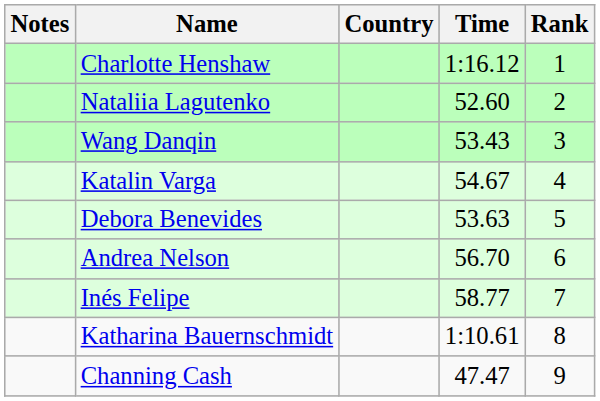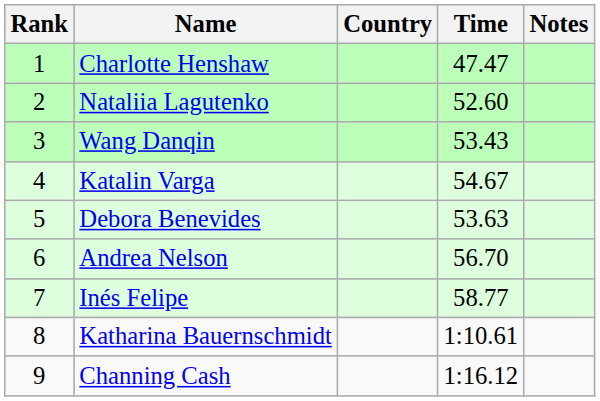 <table class="wikitable" style="text-align:center">
 <tr>
-<th>Notes</th>
+<th>Rank</th>
 <th>Name</th>
 <th>Country</th>
 <th>Time</th>
-<th>Rank</th>
+<th>Notes</th>
 </tr>
 <tr bgcolor=bbffbb>
-<td></td>
+<td>1</td>
 <td align="left"><a href='#'>Charlotte Henshaw</a></td>
 <td align="left"></td>
-<td>1:16.12</td>
-<td>1</td>
+<td>47.47</td>
+<td></td>
 </tr>
 <tr bgcolor=bbffbb>
-<td></td>
+<td>2</td>
 <td align="left"><a href='#'>Nataliia Lagutenko</a></td>
 <td align="left"></td>
 <td>52.60</td>
-<td>2</td>
+<td></td>
 </tr>
 <tr bgcolor=bbffbb>
-<td></td>
+<td>3</td>
 <td align="left"><a href='#'>Wang Danqin</a></td>
 <td align="left"></td>
 <td>53.43</td>
-<td>3</td>
+<td></td>
 </tr>
 <tr bgcolor=ddffdd>
-<td></td>
+<td>4</td>
 <td align="left"><a href='#'>Katalin Varga</a></td>
 <td align="left"></td>
 <td>54.67</td>
-<td>4</td>
+<td></td>
 </tr>
 <tr bgcolor=ddffdd>
-<td></td>
+<td>5</td>
 <td align="left"><a href='#'>Debora Benevides</a></td>
 <td align="left"></td>
 <td>53.63</td>
-<td>5</td>
+<td></td>
 </tr>
 <tr bgcolor=ddffdd>
-<td></td>
+<td>6</td>
 <td align="left"><a href='#'>Andrea Nelson</a></td>
 <td align="left"></td>
 <td>56.70</td>
-<td>6</td>
+<td></td>
 </tr>
 <tr bgcolor=ddffdd>
-<td></td>
+<td>7</td>
 <td align="left"><a href='#'>Inés Felipe</a></td>
 <td align="left"></td>
 <td>58.77</td>
-<td>7</td>
+<td></td>
 </tr>
 <tr>
-<td></td>
+<td>8</td>
 <td align="left"><a href='#'>Katharina Bauernschmidt</a></td>
 <td align="left"></td>
 <td>1:10.61</td>
-<td>8</td>
+<td></td>
 </tr>
 <tr>
-<td></td>
+<td>9</td>
 <td align="left"><a href='#'>Channing Cash</a></td>
 <td align="left"></td>
-<td>47.47</td>
-<td>9</td>
+<td>1:16.12</td>
+<td></td>
 </tr>
 </table>
